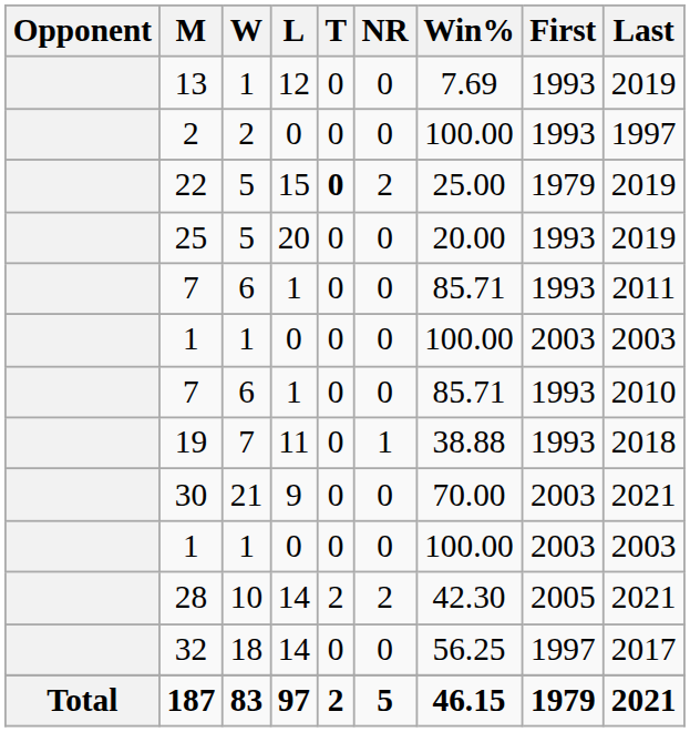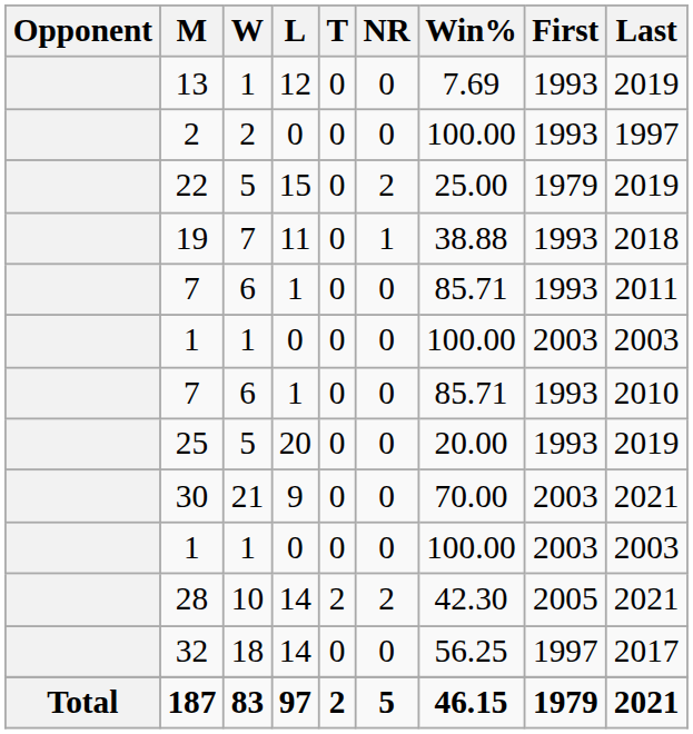 <table class="wikitable plainrowheaders sortable" style="text-align:center">
 <tr>
 <th scope="col">Opponent</th>
 <th scope="col">M</th>
 <th scope="col">W</th>
 <th scope="col">L</th>
 <th scope="col">T</th>
 <th scope="col">NR</th>
 <th scope="col">Win%</th>
 <th scope="col">First</th>
 <th scope="col">Last</th>
 </tr>
 <tr>
 <th scope="row"></th>
 <td>13</td>
 <td>1</td>
 <td>12</td>
 <td>0</td>
 <td>0</td>
 <td>7.69</td>
 <td>1993</td>
 <td>2019</td>
 </tr>
 <tr>
 <th scope="row"></th>
 <td>2</td>
 <td>2</td>
 <td>0</td>
 <td>0</td>
 <td>0</td>
 <td>100.00</td>
 <td>1993</td>
 <td>1997</td>
 </tr>
 <tr>
 <th scope="row"></th>
 <td>22</td>
 <td>5</td>
 <td>15</td>
-<td><strong>0</strong></td>
+<td>0</td>
 <td>2</td>
 <td>25.00</td>
 <td>1979</td>
 <td>2019</td>
 </tr>
 <tr>
 <th scope="row"></th>
-<td>25</td>
-<td>5</td>
-<td>20</td>
+<td>19</td>
+<td>7</td>
+<td>11</td>
 <td>0</td>
-<td>0</td>
-<td>20.00</td>
+<td>1</td>
+<td>38.88</td>
 <td>1993</td>
-<td>2019</td>
+<td>2018</td>
 </tr>
 <tr>
 <th scope="row"></th>
 <td>7</td>
 <td>6</td>
 <td>1</td>
 <td>0</td>
 <td>0</td>
 <td>85.71</td>
 <td>1993</td>
 <td>2011</td>
 </tr>
 <tr>
 <th scope="row"></th>
 <td>1</td>
 <td>1</td>
 <td>0</td>
 <td>0</td>
 <td>0</td>
 <td>100.00</td>
 <td>2003</td>
 <td>2003</td>
 </tr>
 <tr>
 <th scope="row"></th>
 <td>7</td>
 <td>6</td>
 <td>1</td>
 <td>0</td>
 <td>0</td>
 <td>85.71</td>
 <td>1993</td>
 <td>2010</td>
 </tr>
 <tr>
 <th scope="row"></th>
-<td>19</td>
-<td>7</td>
-<td>11</td>
+<td>25</td>
+<td>5</td>
+<td>20</td>
 <td>0</td>
-<td>1</td>
-<td>38.88</td>
+<td>0</td>
+<td>20.00</td>
 <td>1993</td>
-<td>2018</td>
+<td>2019</td>
 </tr>
 <tr>
 <th scope="row"></th>
 <td>30</td>
 <td>21</td>
 <td>9</td>
 <td>0</td>
 <td>0</td>
 <td>70.00</td>
 <td>2003</td>
 <td>2021</td>
 </tr>
 <tr>
 <th scope="row"></th>
 <td>1</td>
 <td>1</td>
 <td>0</td>
 <td>0</td>
 <td>0</td>
 <td>100.00</td>
 <td>2003</td>
 <td>2003</td>
 </tr>
 <tr>
 <th scope="row"></th>
 <td>28</td>
 <td>10</td>
 <td>14</td>
 <td>2</td>
 <td>2</td>
 <td>42.30</td>
 <td>2005</td>
 <td>2021</td>
 </tr>
 <tr>
 <th scope="row"></th>
 <td>32</td>
 <td>18</td>
 <td>14</td>
 <td>0</td>
 <td>0</td>
 <td>56.25</td>
 <td>1997</td>
 <td>2017</td>
 </tr>
 <tr>
 </tr>
 <tr class="sortbottom">
 <th scope="row" style="text-align:center"><strong>Total</strong></th>
 <td><strong>187</strong></td>
 <td><strong>83</strong></td>
 <td><strong>97</strong></td>
 <td><strong>2</strong></td>
 <td><strong>5</strong></td>
 <td><strong>46.15</strong></td>
 <td><strong>1979</strong></td>
 <td><strong>2021</strong></td>
 </tr>
 </table>
